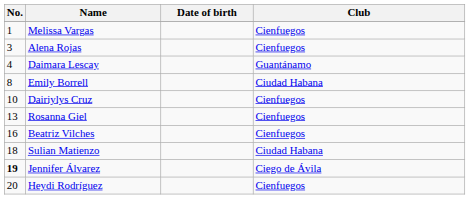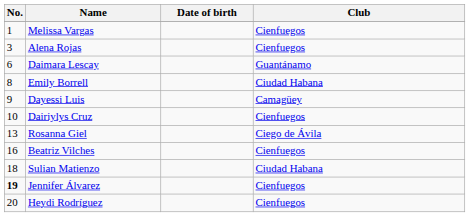 <table class=wikitable sortable style=font-size:100%; text-align:center;>
 <tr>
 <th>No.</th>
 <th style=width:12em>Name</th>
 <th style=width:8em>Date of birth</th>
 <th style=width:19em>Club</th>
 </tr>
 <tr>
 </tr>
 <tr ||>
 </tr>
 <tr>
 <td>1</td>
 <td><a href='#'>Melissa Vargas</a></td>
 <td></td>
 <td><a href='#'>Cienfuegos</a></td>
 </tr>
 <tr>
 <td>3</td>
 <td><a href='#'>Alena Rojas</a></td>
 <td></td>
 <td><a href='#'>Cienfuegos</a></td>
 </tr>
 <tr>
-<td>4</td>
+<td>6</td>
 <td><a href='#'>Daimara Lescay </a></td>
 <td></td>
 <td><a href='#'>Guantánamo</a></td>
 </tr>
 <tr>
 <td>8</td>
 <td><a href='#'>Emily Borrell</a></td>
 <td></td>
 <td><a href='#'>Ciudad Habana</a></td>
 </tr>
 <tr>
+<td>9</td>
+<td><a href='#'>Dayessi Luis</a></td>
+<td></td>
+<td><a href='#'>Camagüey</a></td>
+</tr>
+<tr>
 <td>10</td>
 <td><a href='#'>Dairiylys Cruz</a></td>
 <td></td>
 <td><a href='#'>Cienfuegos</a></td>
 </tr>
 <tr>
 <td>13</td>
 <td><a href='#'>Rosanna Giel</a></td>
 <td></td>
-<td><a href='#'>Cienfuegos</a></td>
+<td><a href='#'>Ciego de Ávila</a></td>
 </tr>
 <tr>
 <td>16</td>
 <td><a href='#'>Beatriz Vilches</a></td>
 <td></td>
 <td><a href='#'>Cienfuegos</a></td>
 </tr>
 <tr>
 <td>18</td>
 <td><a href='#'>Sulian Matienzo</a></td>
 <td></td>
 <td><a href='#'>Ciudad Habana</a></td>
 </tr>
 <tr>
 <td><strong>19</strong></td>
 <td><a href='#'>Jennifer Álvarez</a></td>
 <td></td>
-<td><a href='#'>Ciego de Ávila</a></td>
+<td><a href='#'>Cienfuegos</a></td>
 </tr>
 <tr>
 <td>20</td>
 <td><a href='#'>Heydi Rodríguez</a></td>
 <td></td>
 <td><a href='#'>Cienfuegos</a></td>
 </tr>
 </table>
